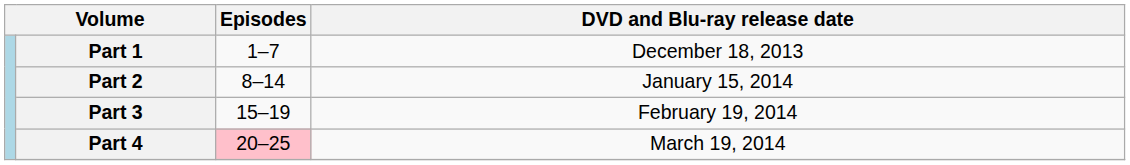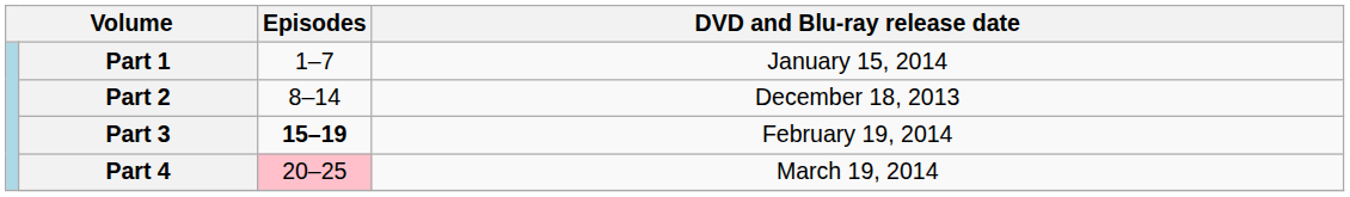 <table class="wikitable" style="text-align: center; width: 58%;">
 <tr>
 <th scope="column" colspan="2">Volume</th>
 <th scope="column" width="5%">Episodes</th>
 <th scope="column">DVD and Blu-ray release date</th>
 </tr>
 <tr>
 <td rowspan="13" width="1%" style="background: #ADD8E6;"></td>
 <th scope="row">Part 1</th>
 <td>1–7</td>
-<td>December 18, 2013</td>
+<td>January 15, 2014</td>
 </tr>
 <tr>
 <th scope="row">Part 2</th>
 <td>8–14</td>
-<td>January 15, 2014</td>
+<td>December 18, 2013</td>
 </tr>
 <tr>
 <th scope="row">Part 3</th>
-<td>15–19</td>
+<td><strong>15–19</strong></td>
 <td>February 19, 2014</td>
 </tr>
 <tr>
 <th scope="row">Part 4</th>
 <td style="background: pink;">20–25</td>
 <td>March 19, 2014</td>
 </tr>
 <tr>
 </tr>
 </table>
